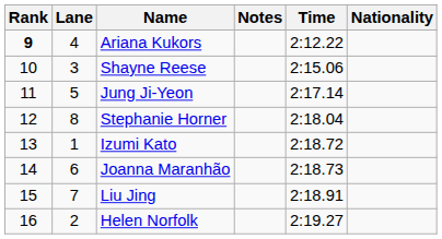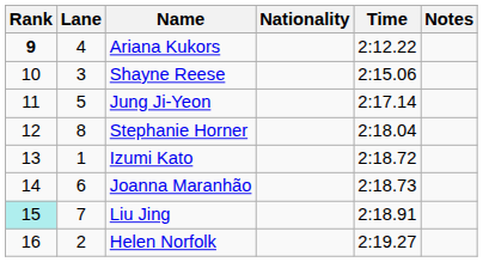 <table class="wikitable sortable" style="text-align:center">
 <tr>
 <th>Rank</th>
 <th>Lane</th>
 <th>Name</th>
+<th>Nationality</th>
+<th>Time</th>
 <th>Notes</th>
-<th>Time</th>
-<th>Nationality</th>
 </tr>
 <tr>
 <td><strong>9</strong></td>
 <td>4</td>
 <td align=left><a href='#'>Ariana Kukors</a></td>
+<td align=left></td>
+<td>2:12.22</td>
 <td></td>
-<td>2:12.22</td>
-<td align=left></td>
 </tr>
 <tr>
 <td>10</td>
 <td>3</td>
 <td align=left><a href='#'>Shayne Reese</a></td>
+<td align=left></td>
+<td>2:15.06</td>
 <td></td>
-<td>2:15.06</td>
-<td align=left></td>
 </tr>
 <tr>
 <td>11</td>
 <td>5</td>
 <td align=left><a href='#'>Jung Ji-Yeon</a></td>
+<td align=left></td>
+<td>2:17.14</td>
 <td></td>
-<td>2:17.14</td>
-<td align=left></td>
 </tr>
 <tr>
 <td>12</td>
 <td>8</td>
 <td align=left><a href='#'>Stephanie Horner</a></td>
+<td align=left></td>
+<td>2:18.04</td>
 <td></td>
-<td>2:18.04</td>
-<td align=left></td>
 </tr>
 <tr>
 <td>13</td>
 <td>1</td>
 <td align=left><a href='#'>Izumi Kato</a></td>
+<td align=left></td>
+<td>2:18.72</td>
 <td></td>
-<td>2:18.72</td>
-<td align=left></td>
 </tr>
 <tr>
 <td>14</td>
 <td>6</td>
 <td align=left><a href='#'>Joanna Maranhão</a></td>
+<td align=left></td>
+<td>2:18.73</td>
 <td></td>
-<td>2:18.73</td>
-<td align=left></td>
 </tr>
 <tr>
-<td>15</td>
+<td style="background: paleturquoise;">15</td>
 <td>7</td>
 <td align=left><a href='#'>Liu Jing</a></td>
+<td align=left></td>
+<td>2:18.91</td>
 <td></td>
-<td>2:18.91</td>
-<td align=left></td>
 </tr>
 <tr>
 <td>16</td>
 <td>2</td>
 <td align=left><a href='#'>Helen Norfolk</a></td>
+<td align=left></td>
+<td>2:19.27</td>
 <td></td>
-<td>2:19.27</td>
-<td align=left></td>
 </tr>
 </table>
